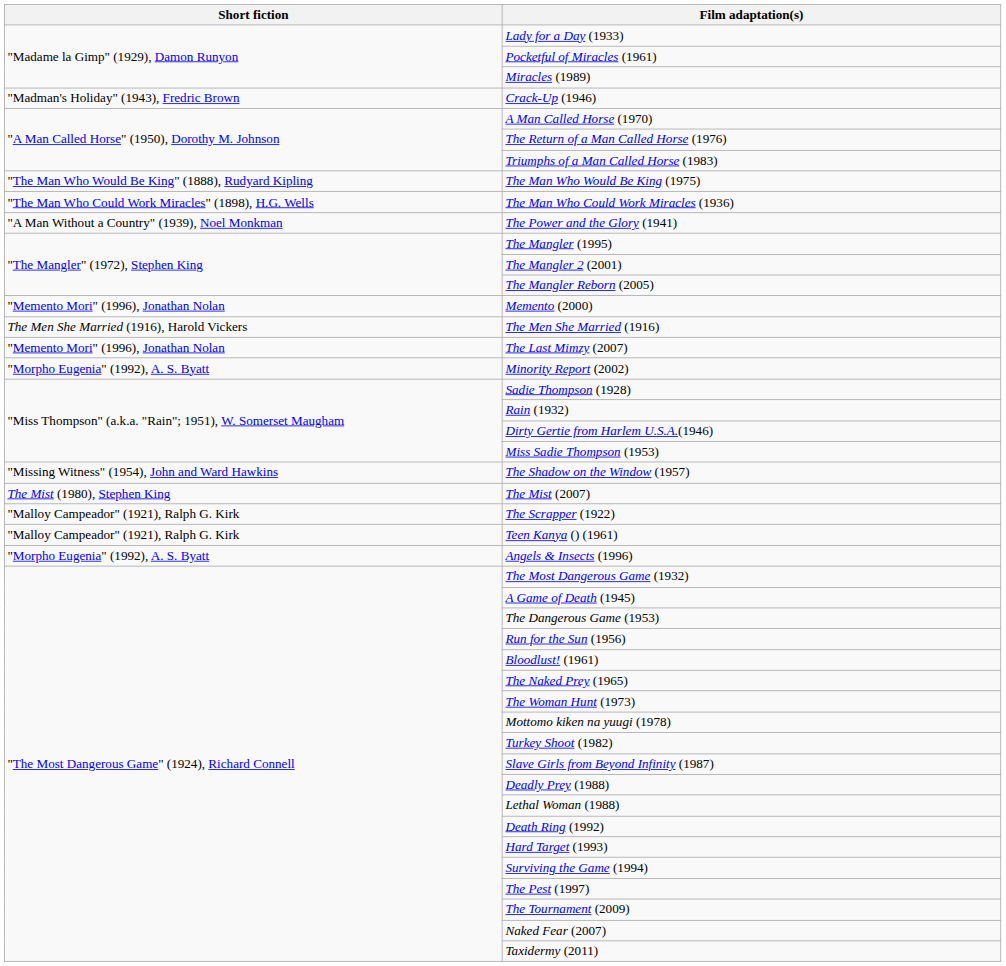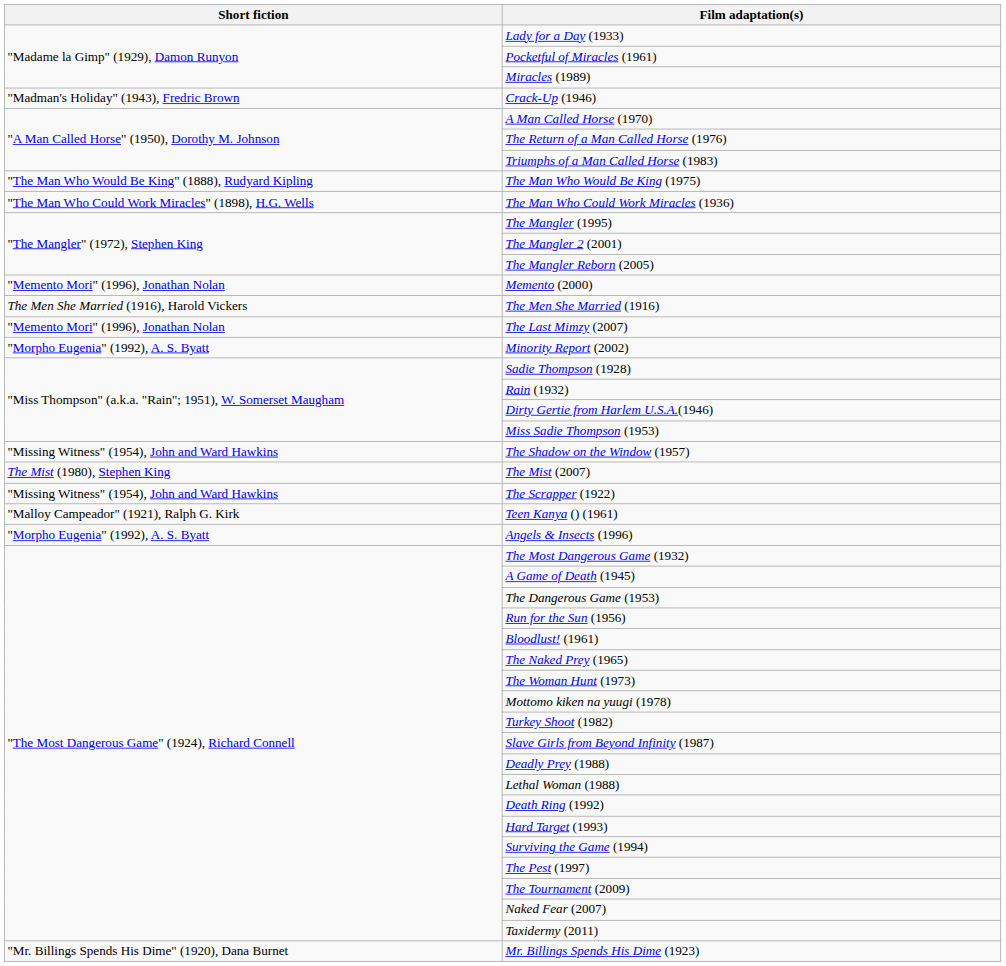 <table class="wikitable">
 <tr>
 <th width="600">Short fiction</th>
 <th width="600">Film adaptation(s)</th>
 </tr>
 <tr>
 <td rowspan="3">"Madame la Gimp" (1929), <a href='#'>Damon Runyon</a></td>
 <td><em><a href='#'>Lady for a Day</a></em> (1933)</td>
 </tr>
 <tr>
 <td><em><a href='#'>Pocketful of Miracles</a></em> (1961)</td>
 </tr>
 <tr>
 <td><em><a href='#'>Miracles</a></em> (1989)</td>
 </tr>
 <tr>
 <td>"Madman's Holiday" (1943), <a href='#'>Fredric Brown</a></td>
 <td><em><a href='#'>Crack-Up</a></em> (1946)</td>
 </tr>
 <tr>
 <td rowspan="3">"<a href='#'>A Man Called Horse</a>" (1950), <a href='#'>Dorothy M. Johnson</a></td>
 <td><em><a href='#'>A Man Called Horse</a></em> (1970)</td>
 </tr>
 <tr>
 <td><em><a href='#'>The Return of a Man Called Horse</a></em> (1976)</td>
 </tr>
 <tr>
 <td><em><a href='#'>Triumphs of a Man Called Horse</a></em> (1983)</td>
 </tr>
 <tr>
 <td>"<a href='#'>The Man Who Would Be King</a>" (1888), <a href='#'>Rudyard Kipling</a></td>
 <td><em><a href='#'>The Man Who Would Be King</a></em> (1975)</td>
 </tr>
 <tr>
 <td>"<a href='#'>The Man Who Could Work Miracles</a>" (1898), <a href='#'>H.G. Wells</a></td>
 <td><em><a href='#'>The Man Who Could Work Miracles</a></em> (1936)</td>
-</tr>
-<tr>
-<td>"A Man Without a Country" (1939), <a href='#'>Noel Monkman</a></td>
-<td><em><a href='#'>The Power and the Glory</a></em> (1941)</td>
 </tr>
 <tr>
 <td rowspan="3">"<a href='#'>The Mangler</a>" (1972), <a href='#'>Stephen King</a></td>
 <td><em><a href='#'>The Mangler</a></em> (1995)</td>
 </tr>
 <tr>
 <td><em><a href='#'>The Mangler 2</a></em> (2001)</td>
 </tr>
 <tr>
 <td><em><a href='#'>The Mangler Reborn</a></em> (2005)</td>
 </tr>
 <tr>
 <td>"<a href='#'>Memento Mori</a>" (1996), <a href='#'>Jonathan Nolan</a></td>
 <td><em><a href='#'>Memento</a></em> (2000)</td>
 </tr>
 <tr>
 <td><em>The Men She Married</em> (1916), Harold Vickers</td>
 <td><em><a href='#'>The Men She Married</a></em> (1916)</td>
 </tr>
 <tr>
 <td>"<a href='#'>Memento Mori</a>" (1996), <a href='#'>Jonathan Nolan</a></td>
 <td><em><a href='#'>The Last Mimzy</a></em> (2007)</td>
 </tr>
 <tr>
 <td>"<a href='#'>Morpho Eugenia</a>" (1992), <a href='#'>A. S. Byatt</a></td>
 <td><em><a href='#'>Minority Report</a></em> (2002)</td>
 </tr>
 <tr>
 <td rowspan="4">"Miss Thompson" (a.k.a. "Rain"; 1951), <a href='#'>W. Somerset Maugham</a></td>
 <td><em><a href='#'>Sadie Thompson</a></em> (1928)</td>
 </tr>
 <tr>
 <td><em><a href='#'>Rain</a></em> (1932)</td>
 </tr>
 <tr>
 <td><em><a href='#'>Dirty Gertie from Harlem U.S.A.</a></em>(1946)</td>
 </tr>
 <tr>
 <td><em><a href='#'>Miss Sadie Thompson</a></em> (1953)</td>
 </tr>
 <tr>
 <td>"Missing Witness" (1954), <a href='#'>John and Ward Hawkins</a></td>
 <td><em><a href='#'>The Shadow on the Window</a></em> (1957)</td>
 </tr>
 <tr>
 <td><em><a href='#'>The Mist</a></em> (1980), <a href='#'>Stephen King</a></td>
 <td><em><a href='#'>The Mist</a></em> (2007)</td>
 </tr>
 <tr>
-<td>"Malloy Campeador" (1921), Ralph G. Kirk</td>
+<td>"Missing Witness" (1954), <a href='#'>John and Ward Hawkins</a></td>
 <td><em><a href='#'>The Scrapper</a></em> (1922)</td>
 </tr>
 <tr>
 <td>"Malloy Campeador" (1921), Ralph G. Kirk</td>
 <td><em><a href='#'>Teen Kanya</a></em> () (1961)</td>
 </tr>
 <tr>
 <td>"<a href='#'>Morpho Eugenia</a>" (1992), <a href='#'>A. S. Byatt</a></td>
 <td><em><a href='#'>Angels & Insects</a></em> (1996)</td>
 </tr>
 <tr>
 <td rowspan="19">"<a href='#'>The Most Dangerous Game</a>" (1924), <a href='#'>Richard Connell</a></td>
 <td><em><a href='#'>The Most Dangerous Game</a></em> (1932)</td>
 </tr>
 <tr>
 <td><em><a href='#'>A Game of Death</a></em> (1945)</td>
 </tr>
 <tr>
 <td><em>The Dangerous Game</em> (1953)</td>
 </tr>
 <tr>
 <td><em><a href='#'>Run for the Sun</a></em> (1956)</td>
 </tr>
 <tr>
 <td><em><a href='#'>Bloodlust!</a></em> (1961)</td>
 </tr>
 <tr>
 <td><em><a href='#'>The Naked Prey</a></em> (1965)</td>
 </tr>
 <tr>
 <td><em><a href='#'>The Woman Hunt</a></em> (1973)</td>
 </tr>
 <tr>
 <td><em>Mottomo kiken na yuugi</em> (1978)</td>
 </tr>
 <tr>
 <td><em><a href='#'>Turkey Shoot</a></em> (1982)</td>
 </tr>
 <tr>
 <td><em><a href='#'>Slave Girls from Beyond Infinity</a></em> (1987)</td>
 </tr>
 <tr>
 <td><em><a href='#'>Deadly Prey</a></em> (1988)</td>
 </tr>
 <tr>
 <td><em>Lethal Woman</em> (1988)</td>
 </tr>
 <tr>
 <td><em><a href='#'>Death Ring</a></em> (1992)</td>
 </tr>
 <tr>
 <td><em><a href='#'>Hard Target</a></em> (1993)</td>
 </tr>
 <tr>
 <td><em><a href='#'>Surviving the Game</a></em> (1994)</td>
 </tr>
 <tr>
 <td><em><a href='#'>The Pest</a></em> (1997)</td>
 </tr>
 <tr>
 <td><em><a href='#'>The Tournament</a></em> (2009)</td>
 </tr>
 <tr>
 <td><em>Naked Fear</em> (2007)</td>
 </tr>
 <tr>
 <td><em>Taxidermy</em> (2011)</td>
 </tr>
+<tr>
+<td>"Mr. Billings Spends His Dime" (1920), Dana Burnet</td>
+<td><em><a href='#'>Mr. Billings Spends His Dime</a></em> (1923)</td>
+</tr>
 </table>
